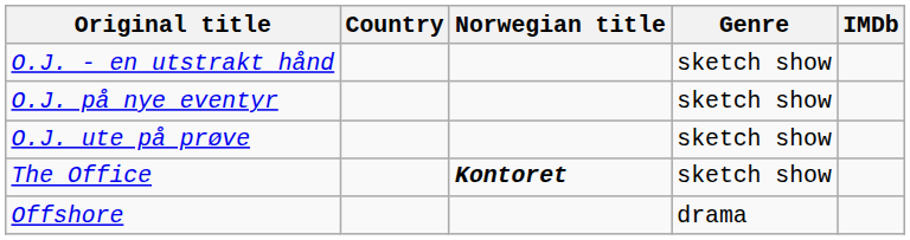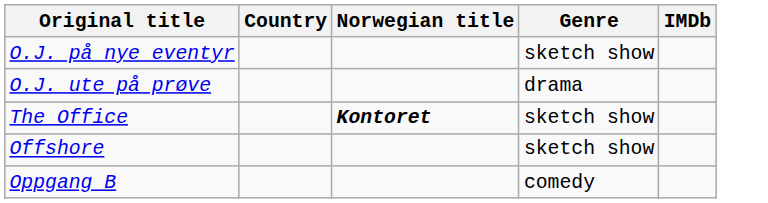 <table class="wikitable">
 <tr>
 <th>Original title</th>
 <th>Country</th>
 <th>Norwegian title</th>
 <th>Genre</th>
 <th>IMDb</th>
-</tr>
-<tr>
-<td><em><a href='#'>O.J. - en utstrakt hånd</a></em></td>
-<td></td>
-<td></td>
-<td>sketch show</td>
-<td></td>
 </tr>
 <tr>
 <td><em><a href='#'>O.J. på nye eventyr</a></em></td>
 <td></td>
 <td></td>
 <td>sketch show</td>
 <td></td>
 </tr>
 <tr>
 <td><em><a href='#'>O.J. ute på prøve</a></em></td>
 <td></td>
 <td></td>
-<td>sketch show</td>
+<td>drama</td>
 <td></td>
 </tr>
 <tr>
 <td><em><a href='#'>The Office</a></em></td>
 <td></td>
 <td><strong><em>Kontoret</em></strong></td>
 <td>sketch show</td>
 <td></td>
 </tr>
 <tr>
 <td><em><a href='#'>Offshore</a></em></td>
 <td></td>
 <td></td>
-<td>drama</td>
+<td>sketch show</td>
+<td></td>
+</tr>
+<tr>
+<td><em><a href='#'>Oppgang B</a></em></td>
+<td></td>
+<td></td>
+<td>comedy</td>
 <td></td>
 </tr>
 </table>
